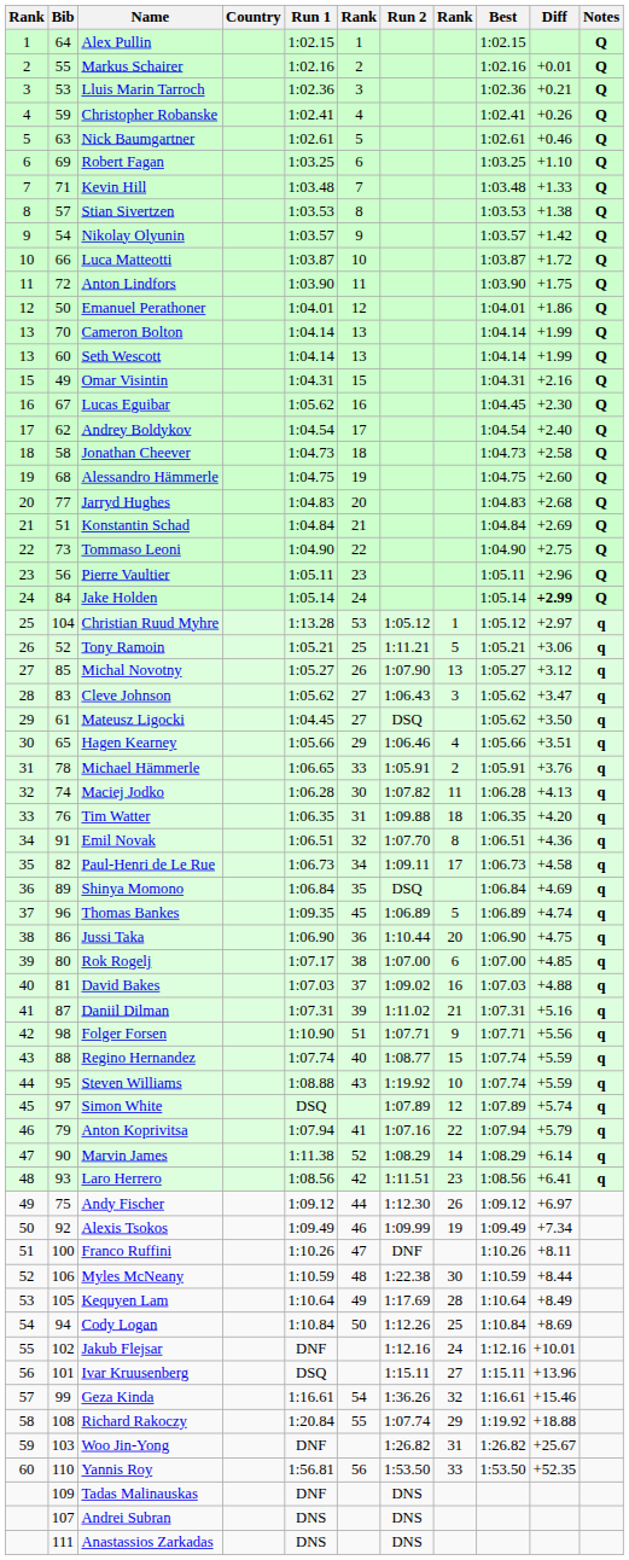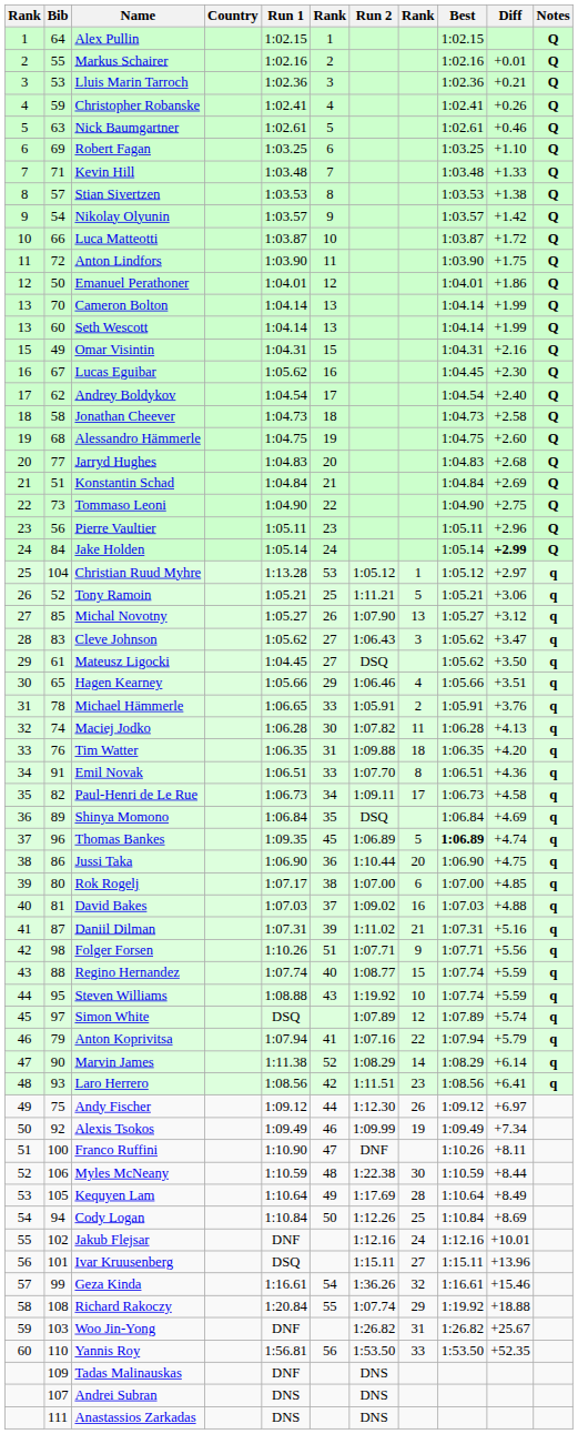 <table class="wikitable sortable" style="text-align:center">
 <tr>
 <th>Rank</th>
 <th>Bib</th>
 <th>Name</th>
 <th>Country</th>
 <th>Run 1</th>
 <th>Rank</th>
 <th>Run 2</th>
 <th>Rank</th>
 <th>Best</th>
 <th>Diff</th>
 <th>Notes</th>
 </tr>
 <tr bgcolor=ccffcc>
 <td>1</td>
 <td>64</td>
 <td align=left><a href='#'>Alex Pullin</a></td>
 <td align=left></td>
 <td>1:02.15</td>
 <td>1</td>
 <td></td>
 <td></td>
 <td>1:02.15</td>
 <td></td>
 <td><strong>Q</strong></td>
 </tr>
 <tr bgcolor=ccffcc>
 <td>2</td>
 <td>55</td>
 <td align=left><a href='#'>Markus Schairer</a></td>
 <td align=left></td>
 <td>1:02.16</td>
 <td>2</td>
 <td></td>
 <td></td>
 <td>1:02.16</td>
 <td>+0.01</td>
 <td><strong>Q</strong></td>
 </tr>
 <tr bgcolor=ccffcc>
 <td>3</td>
 <td>53</td>
 <td align=left><a href='#'>Lluis Marin Tarroch</a></td>
 <td align=left></td>
 <td>1:02.36</td>
 <td>3</td>
 <td></td>
 <td></td>
 <td>1:02.36</td>
 <td>+0.21</td>
 <td><strong>Q</strong></td>
 </tr>
 <tr bgcolor=ccffcc>
 <td>4</td>
 <td>59</td>
 <td align=left><a href='#'>Christopher Robanske</a></td>
 <td align=left></td>
 <td>1:02.41</td>
 <td>4</td>
 <td></td>
 <td></td>
 <td>1:02.41</td>
 <td>+0.26</td>
 <td><strong>Q</strong></td>
 </tr>
 <tr bgcolor=ccffcc>
 <td>5</td>
 <td>63</td>
 <td align=left><a href='#'>Nick Baumgartner</a></td>
 <td align=left></td>
 <td>1:02.61</td>
 <td>5</td>
 <td></td>
 <td></td>
 <td>1:02.61</td>
 <td>+0.46</td>
 <td><strong>Q</strong></td>
 </tr>
 <tr bgcolor=ccffcc>
 <td>6</td>
 <td>69</td>
 <td align=left><a href='#'>Robert Fagan</a></td>
 <td align=left></td>
 <td>1:03.25</td>
 <td>6</td>
 <td></td>
 <td></td>
 <td>1:03.25</td>
 <td>+1.10</td>
 <td><strong>Q</strong></td>
 </tr>
 <tr bgcolor=ccffcc>
 <td>7</td>
 <td>71</td>
 <td align=left><a href='#'>Kevin Hill</a></td>
 <td align=left></td>
 <td>1:03.48</td>
 <td>7</td>
 <td></td>
 <td></td>
 <td>1:03.48</td>
 <td>+1.33</td>
 <td><strong>Q</strong></td>
 </tr>
 <tr bgcolor=ccffcc>
 <td>8</td>
 <td>57</td>
 <td align=left><a href='#'>Stian Sivertzen</a></td>
 <td align=left></td>
 <td>1:03.53</td>
 <td>8</td>
 <td></td>
 <td></td>
 <td>1:03.53</td>
 <td>+1.38</td>
 <td><strong>Q</strong></td>
 </tr>
 <tr bgcolor=ccffcc>
 <td>9</td>
 <td>54</td>
 <td align=left><a href='#'>Nikolay Olyunin</a></td>
 <td align=left></td>
 <td>1:03.57</td>
 <td>9</td>
 <td></td>
 <td></td>
 <td>1:03.57</td>
 <td>+1.42</td>
 <td><strong>Q</strong></td>
 </tr>
 <tr bgcolor=ccffcc>
 <td>10</td>
 <td>66</td>
 <td align=left><a href='#'>Luca Matteotti</a></td>
 <td align=left></td>
 <td>1:03.87</td>
 <td>10</td>
 <td></td>
 <td></td>
 <td>1:03.87</td>
 <td>+1.72</td>
 <td><strong>Q</strong></td>
 </tr>
 <tr bgcolor=ccffcc>
 <td>11</td>
 <td>72</td>
 <td align=left><a href='#'>Anton Lindfors</a></td>
 <td align=left></td>
 <td>1:03.90</td>
 <td>11</td>
 <td></td>
 <td></td>
 <td>1:03.90</td>
 <td>+1.75</td>
 <td><strong>Q</strong></td>
 </tr>
 <tr bgcolor=ccffcc>
 <td>12</td>
 <td>50</td>
 <td align=left><a href='#'>Emanuel Perathoner</a></td>
 <td align=left></td>
 <td>1:04.01</td>
 <td>12</td>
 <td></td>
 <td></td>
 <td>1:04.01</td>
 <td>+1.86</td>
 <td><strong>Q</strong></td>
 </tr>
 <tr bgcolor=ccffcc>
 <td>13</td>
 <td>70</td>
 <td align=left><a href='#'>Cameron Bolton</a></td>
 <td align=left></td>
 <td>1:04.14</td>
 <td>13</td>
 <td></td>
 <td></td>
 <td>1:04.14</td>
 <td>+1.99</td>
 <td><strong>Q</strong></td>
 </tr>
 <tr bgcolor=ccffcc>
 <td>13</td>
 <td>60</td>
 <td align=left><a href='#'>Seth Wescott</a></td>
 <td align=left></td>
 <td>1:04.14</td>
 <td>13</td>
 <td></td>
 <td></td>
 <td>1:04.14</td>
 <td>+1.99</td>
 <td><strong>Q</strong></td>
 </tr>
 <tr bgcolor=ccffcc>
 <td>15</td>
 <td>49</td>
 <td align=left><a href='#'>Omar Visintin</a></td>
 <td align=left></td>
 <td>1:04.31</td>
 <td>15</td>
 <td></td>
 <td></td>
 <td>1:04.31</td>
 <td>+2.16</td>
 <td><strong>Q</strong></td>
 </tr>
 <tr bgcolor=ccffcc>
 <td>16</td>
 <td>67</td>
 <td align=left><a href='#'>Lucas Eguibar</a></td>
 <td align=left></td>
 <td>1:05.62</td>
 <td>16</td>
 <td></td>
 <td></td>
 <td>1:04.45</td>
 <td>+2.30</td>
 <td><strong>Q</strong></td>
 </tr>
 <tr bgcolor=ccffcc>
 <td>17</td>
 <td>62</td>
 <td align=left><a href='#'>Andrey Boldykov</a></td>
 <td align=left></td>
 <td>1:04.54</td>
 <td>17</td>
 <td></td>
 <td></td>
 <td>1:04.54</td>
 <td>+2.40</td>
 <td><strong>Q</strong></td>
 </tr>
 <tr bgcolor=ccffcc>
 <td>18</td>
 <td>58</td>
 <td align=left><a href='#'>Jonathan Cheever</a></td>
 <td align=left></td>
 <td>1:04.73</td>
 <td>18</td>
 <td></td>
 <td></td>
 <td>1:04.73</td>
 <td>+2.58</td>
 <td><strong>Q</strong></td>
 </tr>
 <tr bgcolor=ccffcc>
 <td>19</td>
 <td>68</td>
 <td align=left><a href='#'>Alessandro Hämmerle</a></td>
 <td align=left></td>
 <td>1:04.75</td>
 <td>19</td>
 <td></td>
 <td></td>
 <td>1:04.75</td>
 <td>+2.60</td>
 <td><strong>Q</strong></td>
 </tr>
 <tr bgcolor=ccffcc>
 <td>20</td>
 <td>77</td>
 <td align=left><a href='#'>Jarryd Hughes</a></td>
 <td align=left></td>
 <td>1:04.83</td>
 <td>20</td>
 <td></td>
 <td></td>
 <td>1:04.83</td>
 <td>+2.68</td>
 <td><strong>Q</strong></td>
 </tr>
 <tr bgcolor=ccffcc>
 <td>21</td>
 <td>51</td>
 <td align=left><a href='#'>Konstantin Schad</a></td>
 <td align=left></td>
 <td>1:04.84</td>
 <td>21</td>
 <td></td>
 <td></td>
 <td>1:04.84</td>
 <td>+2.69</td>
 <td><strong>Q</strong></td>
 </tr>
 <tr bgcolor=ccffcc>
 <td>22</td>
 <td>73</td>
 <td align=left><a href='#'>Tommaso Leoni</a></td>
 <td align=left></td>
 <td>1:04.90</td>
 <td>22</td>
 <td></td>
 <td></td>
 <td>1:04.90</td>
 <td>+2.75</td>
 <td><strong>Q</strong></td>
 </tr>
 <tr bgcolor=ccffcc>
 <td>23</td>
 <td>56</td>
 <td align=left><a href='#'>Pierre Vaultier</a></td>
 <td align=left></td>
 <td>1:05.11</td>
 <td>23</td>
 <td></td>
 <td></td>
 <td>1:05.11</td>
 <td>+2.96</td>
 <td><strong>Q</strong></td>
 </tr>
 <tr bgcolor=ccffcc>
 <td>24</td>
 <td>84</td>
 <td align=left><a href='#'>Jake Holden</a></td>
 <td align=left></td>
 <td>1:05.14</td>
 <td>24</td>
 <td></td>
 <td></td>
 <td>1:05.14</td>
 <td><strong>+2.99</strong></td>
 <td><strong>Q</strong></td>
 </tr>
 <tr bgcolor=ddffdd>
 <td>25</td>
 <td>104</td>
 <td align=left><a href='#'>Christian Ruud Myhre</a></td>
 <td align=left></td>
 <td>1:13.28</td>
 <td>53</td>
 <td>1:05.12</td>
 <td>1</td>
 <td>1:05.12</td>
 <td>+2.97</td>
 <td><strong>q</strong></td>
 </tr>
 <tr bgcolor=ddffdd>
 <td>26</td>
 <td>52</td>
 <td align=left><a href='#'>Tony Ramoin</a></td>
 <td align=left></td>
 <td>1:05.21</td>
 <td>25</td>
 <td>1:11.21</td>
 <td>5</td>
 <td>1:05.21</td>
 <td>+3.06</td>
 <td><strong>q</strong></td>
 </tr>
 <tr bgcolor=ddffdd>
 <td>27</td>
 <td>85</td>
 <td align=left><a href='#'>Michal Novotny</a></td>
 <td align=left></td>
 <td>1:05.27</td>
 <td>26</td>
 <td>1:07.90</td>
 <td>13</td>
 <td>1:05.27</td>
 <td>+3.12</td>
 <td><strong>q</strong></td>
 </tr>
 <tr bgcolor=ddffdd>
 <td>28</td>
 <td>83</td>
 <td align=left><a href='#'>Cleve Johnson</a></td>
 <td align=left></td>
 <td>1:05.62</td>
 <td>27</td>
 <td>1:06.43</td>
 <td>3</td>
 <td>1:05.62</td>
 <td>+3.47</td>
 <td><strong>q</strong></td>
 </tr>
 <tr bgcolor=ddffdd>
 <td>29</td>
 <td>61</td>
 <td align=left><a href='#'>Mateusz Ligocki</a></td>
 <td align=left></td>
 <td>1:04.45</td>
 <td>27</td>
 <td>DSQ</td>
 <td></td>
 <td>1:05.62</td>
 <td>+3.50</td>
 <td><strong>q</strong></td>
 </tr>
 <tr bgcolor=ddffdd>
 <td>30</td>
 <td>65</td>
 <td align=left><a href='#'>Hagen Kearney</a></td>
 <td align=left></td>
 <td>1:05.66</td>
 <td>29</td>
 <td>1:06.46</td>
 <td>4</td>
 <td>1:05.66</td>
 <td>+3.51</td>
 <td><strong>q</strong></td>
 </tr>
 <tr bgcolor=ddffdd>
 <td>31</td>
 <td>78</td>
 <td align=left><a href='#'>Michael Hämmerle</a></td>
 <td align=left></td>
 <td>1:06.65</td>
 <td>33</td>
 <td>1:05.91</td>
 <td>2</td>
 <td>1:05.91</td>
 <td>+3.76</td>
 <td><strong>q</strong></td>
 </tr>
 <tr bgcolor=ddffdd>
 <td>32</td>
 <td>74</td>
 <td align=left><a href='#'>Maciej Jodko</a></td>
 <td align=left></td>
 <td>1:06.28</td>
 <td>30</td>
 <td>1:07.82</td>
 <td>11</td>
 <td>1:06.28</td>
 <td>+4.13</td>
 <td><strong>q</strong></td>
 </tr>
 <tr bgcolor=ddffdd>
 <td>33</td>
 <td>76</td>
 <td align=left><a href='#'>Tim Watter</a></td>
 <td align=left></td>
 <td>1:06.35</td>
 <td>31</td>
 <td>1:09.88</td>
 <td>18</td>
 <td>1:06.35</td>
 <td>+4.20</td>
 <td><strong>q</strong></td>
 </tr>
 <tr bgcolor=ddffdd>
 <td>34</td>
 <td>91</td>
 <td align=left><a href='#'>Emil Novak</a></td>
 <td align=left></td>
 <td>1:06.51</td>
-<td>32</td>
+<td>33</td>
 <td>1:07.70</td>
 <td>8</td>
 <td>1:06.51</td>
 <td>+4.36</td>
 <td><strong>q</strong></td>
 </tr>
 <tr bgcolor=ddffdd>
 <td>35</td>
 <td>82</td>
 <td align=left><a href='#'>Paul-Henri de Le Rue</a></td>
 <td align=left></td>
 <td>1:06.73</td>
 <td>34</td>
 <td>1:09.11</td>
 <td>17</td>
 <td>1:06.73</td>
 <td>+4.58</td>
 <td><strong>q</strong></td>
 </tr>
 <tr bgcolor=ddffdd>
 <td>36</td>
 <td>89</td>
 <td align=left><a href='#'>Shinya Momono</a></td>
 <td align=left></td>
 <td>1:06.84</td>
 <td>35</td>
 <td>DSQ</td>
 <td></td>
 <td>1:06.84</td>
 <td>+4.69</td>
 <td><strong>q</strong></td>
 </tr>
 <tr bgcolor=ddffdd>
 <td>37</td>
 <td>96</td>
 <td align=left><a href='#'>Thomas Bankes</a></td>
 <td align=left></td>
 <td>1:09.35</td>
 <td>45</td>
 <td>1:06.89</td>
 <td>5</td>
-<td>1:06.89</td>
+<td><strong>1:06.89</strong></td>
 <td>+4.74</td>
 <td><strong>q</strong></td>
 </tr>
 <tr bgcolor=ddffdd>
 <td>38</td>
 <td>86</td>
 <td align=left><a href='#'>Jussi Taka</a></td>
 <td align=left></td>
 <td>1:06.90</td>
 <td>36</td>
 <td>1:10.44</td>
 <td>20</td>
 <td>1:06.90</td>
 <td>+4.75</td>
 <td><strong>q</strong></td>
 </tr>
 <tr bgcolor=ddffdd>
 <td>39</td>
 <td>80</td>
 <td align=left><a href='#'>Rok Rogelj</a></td>
 <td align=left></td>
 <td>1:07.17</td>
 <td>38</td>
 <td>1:07.00</td>
 <td>6</td>
 <td>1:07.00</td>
 <td>+4.85</td>
 <td><strong>q</strong></td>
 </tr>
 <tr bgcolor=ddffdd>
 <td>40</td>
 <td>81</td>
 <td align=left><a href='#'>David Bakes</a></td>
 <td align=left></td>
 <td>1:07.03</td>
 <td>37</td>
 <td>1:09.02</td>
 <td>16</td>
 <td>1:07.03</td>
 <td>+4.88</td>
 <td><strong>q</strong></td>
 </tr>
 <tr bgcolor=ddffdd>
 <td>41</td>
 <td>87</td>
 <td align=left><a href='#'>Daniil Dilman</a></td>
 <td align=left></td>
 <td>1:07.31</td>
 <td>39</td>
 <td>1:11.02</td>
 <td>21</td>
 <td>1:07.31</td>
 <td>+5.16</td>
 <td><strong>q</strong></td>
 </tr>
 <tr bgcolor=ddffdd>
 <td>42</td>
 <td>98</td>
 <td align=left><a href='#'>Folger Forsen</a></td>
 <td align=left></td>
-<td>1:10.90</td>
+<td>1:10.26</td>
 <td>51</td>
 <td>1:07.71</td>
 <td>9</td>
 <td>1:07.71</td>
 <td>+5.56</td>
 <td><strong>q</strong></td>
 </tr>
 <tr bgcolor=ddffdd>
 <td>43</td>
 <td>88</td>
 <td align=left><a href='#'>Regino Hernandez</a></td>
 <td align=left></td>
 <td>1:07.74</td>
 <td>40</td>
 <td>1:08.77</td>
 <td>15</td>
 <td>1:07.74</td>
 <td>+5.59</td>
 <td><strong>q</strong></td>
 </tr>
 <tr bgcolor=ddffdd>
 <td>44</td>
 <td>95</td>
 <td align=left><a href='#'>Steven Williams</a></td>
 <td align=left></td>
 <td>1:08.88</td>
 <td>43</td>
 <td>1:19.92</td>
 <td>10</td>
 <td>1:07.74</td>
 <td>+5.59</td>
 <td><strong>q</strong></td>
 </tr>
 <tr bgcolor=ddffdd>
 <td>45</td>
 <td>97</td>
 <td align=left><a href='#'>Simon White</a></td>
 <td align=left></td>
 <td>DSQ</td>
 <td></td>
 <td>1:07.89</td>
 <td>12</td>
 <td>1:07.89</td>
 <td>+5.74</td>
 <td><strong>q</strong></td>
 </tr>
 <tr bgcolor=ddffdd>
 <td>46</td>
 <td>79</td>
 <td align=left><a href='#'>Anton Koprivitsa</a></td>
 <td align=left></td>
 <td>1:07.94</td>
 <td>41</td>
 <td>1:07.16</td>
 <td>22</td>
 <td>1:07.94</td>
 <td>+5.79</td>
 <td><strong>q</strong></td>
 </tr>
 <tr bgcolor=ddffdd>
 <td>47</td>
 <td>90</td>
 <td align=left><a href='#'>Marvin James</a></td>
 <td align=left></td>
 <td>1:11.38</td>
 <td>52</td>
 <td>1:08.29</td>
 <td>14</td>
 <td>1:08.29</td>
 <td>+6.14</td>
 <td><strong>q</strong></td>
 </tr>
 <tr bgcolor=ddffdd>
 <td>48</td>
 <td>93</td>
 <td align=left><a href='#'>Laro Herrero</a></td>
 <td align=left></td>
 <td>1:08.56</td>
 <td>42</td>
 <td>1:11.51</td>
 <td>23</td>
 <td>1:08.56</td>
 <td>+6.41</td>
 <td><strong>q</strong></td>
 </tr>
 <tr>
 <td>49</td>
 <td>75</td>
 <td align=left><a href='#'>Andy Fischer</a></td>
 <td align=left></td>
 <td>1:09.12</td>
 <td>44</td>
 <td>1:12.30</td>
 <td>26</td>
 <td>1:09.12</td>
 <td>+6.97</td>
 <td></td>
 </tr>
 <tr>
 <td>50</td>
 <td>92</td>
 <td align=left><a href='#'>Alexis Tsokos</a></td>
 <td align=left></td>
 <td>1:09.49</td>
 <td>46</td>
 <td>1:09.99</td>
 <td>19</td>
 <td>1:09.49</td>
 <td>+7.34</td>
 <td></td>
 </tr>
 <tr>
 <td>51</td>
 <td>100</td>
 <td align=left><a href='#'>Franco Ruffini</a></td>
 <td align=left></td>
-<td>1:10.26</td>
+<td>1:10.90</td>
 <td>47</td>
 <td>DNF</td>
 <td></td>
 <td>1:10.26</td>
 <td>+8.11</td>
 <td></td>
 </tr>
 <tr>
 <td>52</td>
 <td>106</td>
 <td align=left><a href='#'>Myles McNeany</a></td>
 <td align=left></td>
 <td>1:10.59</td>
 <td>48</td>
 <td>1:22.38</td>
 <td>30</td>
 <td>1:10.59</td>
 <td>+8.44</td>
 <td></td>
 </tr>
 <tr>
 <td>53</td>
 <td>105</td>
 <td align=left><a href='#'>Kequyen Lam</a></td>
 <td align=left></td>
 <td>1:10.64</td>
 <td>49</td>
 <td>1:17.69</td>
 <td>28</td>
 <td>1:10.64</td>
 <td>+8.49</td>
 <td></td>
 </tr>
 <tr>
 <td>54</td>
 <td>94</td>
 <td align=left><a href='#'>Cody Logan</a></td>
 <td align=left></td>
 <td>1:10.84</td>
 <td>50</td>
 <td>1:12.26</td>
 <td>25</td>
 <td>1:10.84</td>
 <td>+8.69</td>
 <td></td>
 </tr>
 <tr>
 <td>55</td>
 <td>102</td>
 <td align=left><a href='#'>Jakub Flejsar</a></td>
 <td align=left></td>
 <td>DNF</td>
 <td></td>
 <td>1:12.16</td>
 <td>24</td>
 <td>1:12.16</td>
 <td>+10.01</td>
 <td></td>
 </tr>
 <tr>
 <td>56</td>
 <td>101</td>
 <td align=left><a href='#'>Ivar Kruusenberg</a></td>
 <td align=left></td>
 <td>DSQ</td>
 <td></td>
 <td>1:15.11</td>
 <td>27</td>
 <td>1:15.11</td>
 <td>+13.96</td>
 <td></td>
 </tr>
 <tr>
 <td>57</td>
 <td>99</td>
 <td align=left><a href='#'>Geza Kinda</a></td>
 <td align=left></td>
 <td>1:16.61</td>
 <td>54</td>
 <td>1:36.26</td>
 <td>32</td>
 <td>1:16.61</td>
 <td>+15.46</td>
 <td></td>
 </tr>
 <tr>
 <td>58</td>
 <td>108</td>
 <td align=left><a href='#'>Richard Rakoczy</a></td>
 <td align=left></td>
 <td>1:20.84</td>
 <td>55</td>
 <td>1:07.74</td>
 <td>29</td>
 <td>1:19.92</td>
 <td>+18.88</td>
 <td></td>
 </tr>
 <tr>
 <td>59</td>
 <td>103</td>
 <td align=left><a href='#'>Woo Jin-Yong</a></td>
 <td align=left></td>
 <td>DNF</td>
 <td></td>
 <td>1:26.82</td>
 <td>31</td>
 <td>1:26.82</td>
 <td>+25.67</td>
 <td></td>
 </tr>
 <tr>
 <td>60</td>
 <td>110</td>
 <td align=left><a href='#'>Yannis Roy</a></td>
 <td align=left></td>
 <td>1:56.81</td>
 <td>56</td>
 <td>1:53.50</td>
 <td>33</td>
 <td>1:53.50</td>
 <td>+52.35</td>
 <td></td>
 </tr>
 <tr>
 <td></td>
 <td>109</td>
 <td align=left><a href='#'>Tadas Malinauskas</a></td>
 <td align=left></td>
 <td>DNF</td>
 <td></td>
 <td>DNS</td>
 <td></td>
 <td></td>
 <td></td>
 <td></td>
 </tr>
 <tr>
 <td></td>
 <td>107</td>
 <td align=left><a href='#'>Andrei Subran</a></td>
 <td align=left></td>
 <td>DNS</td>
 <td></td>
 <td>DNS</td>
 <td></td>
 <td></td>
 <td></td>
 <td></td>
 </tr>
 <tr>
 <td></td>
 <td>111</td>
 <td align=left><a href='#'>Anastassios Zarkadas</a></td>
 <td align=left></td>
 <td>DNS</td>
 <td></td>
 <td>DNS</td>
 <td></td>
 <td></td>
 <td></td>
 <td></td>
 </tr>
 </table>
